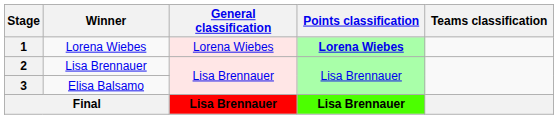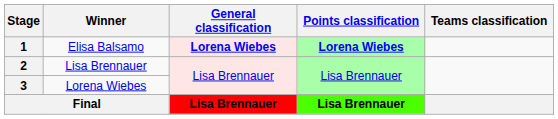 <table class="wikitable" style="text-align: center; font-size:smaller;">
 <tr style="background-color: #efefef;">
 <th width="1%">Stage</th>
 <th width="24%">Winner</th>
 <th width="24%"><a href='#'>General classification</a><br></th>
 <th width="24%"><a href='#'>Points classification</a><br></th>
 <th width="24%">Teams classification<br></th>
 </tr>
 <tr>
 <th>1</th>
-<td><a href='#'>Lorena Wiebes</a></td>
-<td style="background:#FFE6E6;"><a href='#'>Lorena Wiebes</a></td>
+<td><a href='#'>Elisa Balsamo</a></td>
+<td style="background:#FFE6E6;"><strong><a href='#'>Lorena Wiebes</a></strong></td>
 <td style="background:#A9FFA9;"><strong><a href='#'>Lorena Wiebes</a></strong></td>
 <td style="background:offwhite;"></td>
 </tr>
 <tr>
 <th>2</th>
 <td><a href='#'>Lisa Brennauer</a></td>
 <td style="background:#FFE6E6;" rowspan="2"><a href='#'>Lisa Brennauer</a></td>
 <td style="background:#A9FFA9;" rowspan="2"><a href='#'>Lisa Brennauer</a></td>
 <td style="background:offwhite;" rowspan="2"></td>
 </tr>
 <tr>
 <th>3</th>
-<td><a href='#'>Elisa Balsamo</a></td>
+<td><a href='#'>Lorena Wiebes</a></td>
 </tr>
 <tr>
 <th colspan="2">Final</th>
 <th style="background:#f00;">Lisa Brennauer</th>
 <th style="background:#4CFF00;">Lisa Brennauer</th>
 <th style="background:offwhite;"></th>
 </tr>
 </table>
